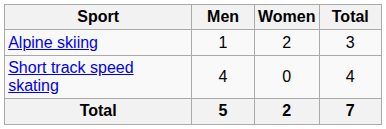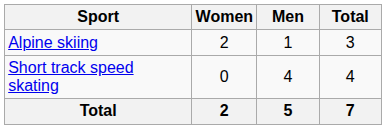 <table class="wikitable sortable" style="text-align:center;">
 <tr>
 <th width=180>Sport</th>
+<th width=55>Women</th>
 <th width=55>Men</th>
-<th width=55>Women</th>
 <th width=55>Total</th>
 </tr>
 <tr>
 <td align=left><a href='#'>Alpine skiing</a></td>
+<td>2</td>
 <td>1</td>
-<td>2</td>
 <td>3</td>
 </tr>
 <tr>
 <td align=left><a href='#'>Short track speed skating</a></td>
+<td>0</td>
 <td>4</td>
-<td>0</td>
 <td>4</td>
 </tr>
 <tr>
 <th>Total</th>
+<th>2</th>
 <th>5</th>
-<th>2</th>
 <th>7</th>
 </tr>
 </table>
